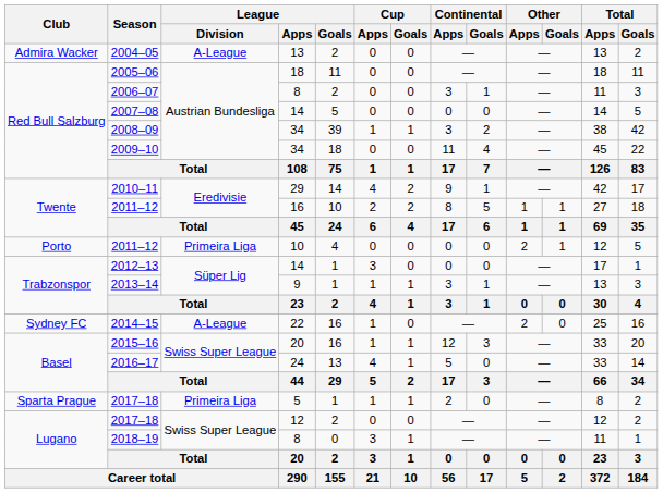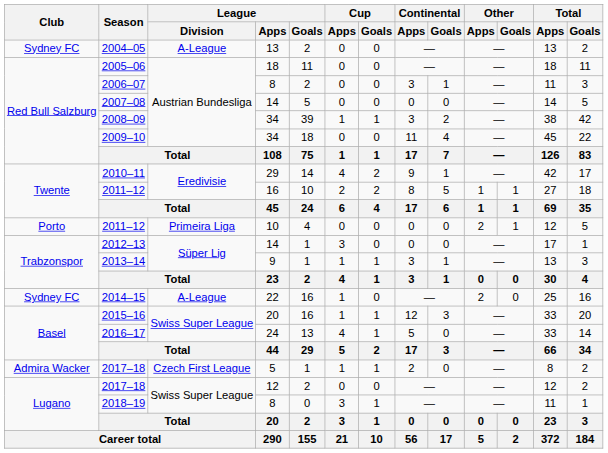 <table class="wikitable" style="text-align:center">
 <tr>
 <th rowspan="2">Club</th>
 <th rowspan="2">Season</th>
 <th colspan="3">League</th>
 <th colspan="2">Cup</th>
 <th colspan="2">Continental</th>
 <th colspan="2">Other</th>
 <th colspan="2">Total</th>
 </tr>
 <tr>
 <th>Division</th>
 <th>Apps</th>
 <th>Goals</th>
 <th>Apps</th>
 <th>Goals</th>
 <th>Apps</th>
 <th>Goals</th>
 <th>Apps</th>
 <th>Goals</th>
 <th>Apps</th>
 <th>Goals</th>
 </tr>
 <tr>
-<td><a href='#'>Admira Wacker</a></td>
+<td><a href='#'>Sydney FC</a></td>
 <td><a href='#'>2004–05</a></td>
 <td><a href='#'>A-League</a></td>
 <td>13</td>
 <td>2</td>
 <td>0</td>
 <td>0</td>
 <td colspan="2">—</td>
 <td colspan="2">—</td>
 <td>13</td>
 <td>2</td>
 </tr>
 <tr>
 <td rowspan="6"><a href='#'>Red Bull Salzburg</a></td>
 <td><a href='#'>2005–06</a></td>
 <td rowspan="5">Austrian Bundesliga</td>
 <td>18</td>
 <td>11</td>
 <td>0</td>
 <td>0</td>
 <td colspan="2">—</td>
 <td colspan="2">—</td>
 <td>18</td>
 <td>11</td>
 </tr>
 <tr>
 <td><a href='#'>2006–07</a></td>
 <td>8</td>
 <td>2</td>
 <td>0</td>
 <td>0</td>
 <td>3</td>
 <td>1</td>
 <td colspan="2">—</td>
 <td>11</td>
 <td>3</td>
 </tr>
 <tr>
 <td><a href='#'>2007–08</a></td>
 <td>14</td>
 <td>5</td>
 <td>0</td>
 <td>0</td>
 <td>0</td>
 <td>0</td>
 <td colspan="2">—</td>
 <td>14</td>
 <td>5</td>
 </tr>
 <tr>
 <td><a href='#'>2008–09</a></td>
 <td>34</td>
 <td>39</td>
 <td>1</td>
 <td>1</td>
 <td>3</td>
 <td>2</td>
 <td colspan="2">—</td>
 <td>38</td>
 <td>42</td>
 </tr>
 <tr>
 <td><a href='#'>2009–10</a></td>
 <td>34</td>
 <td>18</td>
 <td>0</td>
 <td>0</td>
 <td>11</td>
 <td>4</td>
 <td colspan="2">—</td>
 <td>45</td>
 <td>22</td>
 </tr>
 <tr>
 <th colspan="2">Total</th>
 <th>108</th>
 <th>75</th>
 <th>1</th>
 <th>1</th>
 <th>17</th>
 <th>7</th>
 <th colspan="2">—</th>
 <th>126</th>
 <th>83</th>
 </tr>
 <tr>
 <td rowspan="3"><a href='#'>Twente</a></td>
 <td><a href='#'>2010–11</a></td>
 <td rowspan="2"><a href='#'>Eredivisie</a></td>
 <td>29</td>
 <td>14</td>
 <td>4</td>
 <td>2</td>
 <td>9</td>
 <td>1</td>
 <td colspan="2">—</td>
 <td>42</td>
 <td>17</td>
 </tr>
 <tr>
 <td><a href='#'>2011–12</a></td>
 <td>16</td>
 <td>10</td>
 <td>2</td>
 <td>2</td>
 <td>8</td>
 <td>5</td>
 <td>1</td>
 <td>1</td>
 <td>27</td>
 <td>18</td>
 </tr>
 <tr>
 <th colspan="2">Total</th>
 <th>45</th>
 <th>24</th>
 <th>6</th>
 <th>4</th>
 <th>17</th>
 <th>6</th>
 <th>1</th>
 <th>1</th>
 <th>69</th>
 <th>35</th>
 </tr>
 <tr>
 <td><a href='#'>Porto</a></td>
 <td><a href='#'>2011–12</a></td>
 <td><a href='#'>Primeira Liga</a></td>
 <td>10</td>
 <td>4</td>
 <td>0</td>
 <td>0</td>
 <td>0</td>
 <td>0</td>
 <td>2</td>
 <td>1</td>
 <td>12</td>
 <td>5</td>
 </tr>
 <tr>
 <td rowspan="3"><a href='#'>Trabzonspor</a></td>
 <td><a href='#'>2012–13</a></td>
 <td rowspan="2"><a href='#'>Süper Lig</a></td>
 <td>14</td>
 <td>1</td>
 <td>3</td>
 <td>0</td>
 <td>0</td>
 <td>0</td>
 <td colspan="2">—</td>
 <td>17</td>
 <td>1</td>
 </tr>
 <tr>
 <td><a href='#'>2013–14</a></td>
 <td>9</td>
 <td>1</td>
 <td>1</td>
 <td>1</td>
 <td>3</td>
 <td>1</td>
 <td colspan="2">—</td>
 <td>13</td>
 <td>3</td>
 </tr>
 <tr>
 <th colspan="2">Total</th>
 <th>23</th>
 <th>2</th>
 <th>4</th>
 <th>1</th>
 <th>3</th>
 <th>1</th>
 <th>0</th>
 <th>0</th>
 <th>30</th>
 <th>4</th>
 </tr>
 <tr>
 <td><a href='#'>Sydney FC</a></td>
 <td><a href='#'>2014–15</a></td>
 <td><a href='#'>A-League</a></td>
 <td>22</td>
 <td>16</td>
 <td>1</td>
 <td>0</td>
 <td colspan="2">—</td>
 <td>2</td>
 <td>0</td>
 <td>25</td>
 <td>16</td>
 </tr>
 <tr>
 <td rowspan="3"><a href='#'>Basel</a></td>
 <td><a href='#'>2015–16</a></td>
 <td rowspan="2"><a href='#'>Swiss Super League</a></td>
 <td>20</td>
 <td>16</td>
 <td>1</td>
 <td>1</td>
 <td>12</td>
 <td>3</td>
 <td colspan="2">—</td>
 <td>33</td>
 <td>20</td>
 </tr>
 <tr>
 <td><a href='#'>2016–17</a></td>
 <td>24</td>
 <td>13</td>
 <td>4</td>
 <td>1</td>
 <td>5</td>
 <td>0</td>
 <td colspan="2">—</td>
 <td>33</td>
 <td>14</td>
 </tr>
 <tr>
 <th colspan="2">Total</th>
 <th>44</th>
 <th>29</th>
 <th>5</th>
 <th>2</th>
 <th>17</th>
 <th>3</th>
 <th colspan="2">—</th>
 <th>66</th>
 <th>34</th>
 </tr>
 <tr>
-<td><a href='#'>Sparta Prague</a></td>
+<td><a href='#'>Admira Wacker</a></td>
 <td><a href='#'>2017–18</a></td>
-<td><a href='#'>Primeira Liga</a></td>
+<td><a href='#'>Czech First League</a></td>
 <td>5</td>
 <td>1</td>
 <td>1</td>
 <td>1</td>
 <td>2</td>
 <td>0</td>
 <td colspan="2">—</td>
 <td>8</td>
 <td>2</td>
 </tr>
 <tr>
 <td rowspan="3"><a href='#'>Lugano</a></td>
 <td><a href='#'>2017–18</a></td>
 <td rowspan="2">Swiss Super League</td>
 <td>12</td>
 <td>2</td>
 <td>0</td>
 <td>0</td>
 <td colspan="2">—</td>
 <td colspan="2">—</td>
 <td>12</td>
 <td>2</td>
 </tr>
 <tr>
 <td><a href='#'>2018–19</a></td>
 <td>8</td>
 <td>0</td>
 <td>3</td>
 <td>1</td>
 <td colspan="2">—</td>
 <td colspan="2">—</td>
 <td>11</td>
 <td>1</td>
 </tr>
 <tr>
 <th colspan="2">Total</th>
 <th>20</th>
 <th>2</th>
 <th>3</th>
 <th>1</th>
 <th>0</th>
 <th>0</th>
 <th>0</th>
 <th>0</th>
 <th>23</th>
 <th>3</th>
 </tr>
 <tr>
 <th colspan="3">Career total</th>
 <th>290</th>
 <th>155</th>
 <th>21</th>
 <th>10</th>
 <th>56</th>
 <th>17</th>
 <th>5</th>
 <th>2</th>
 <th>372</th>
 <th>184</th>
 </tr>
 </table>
